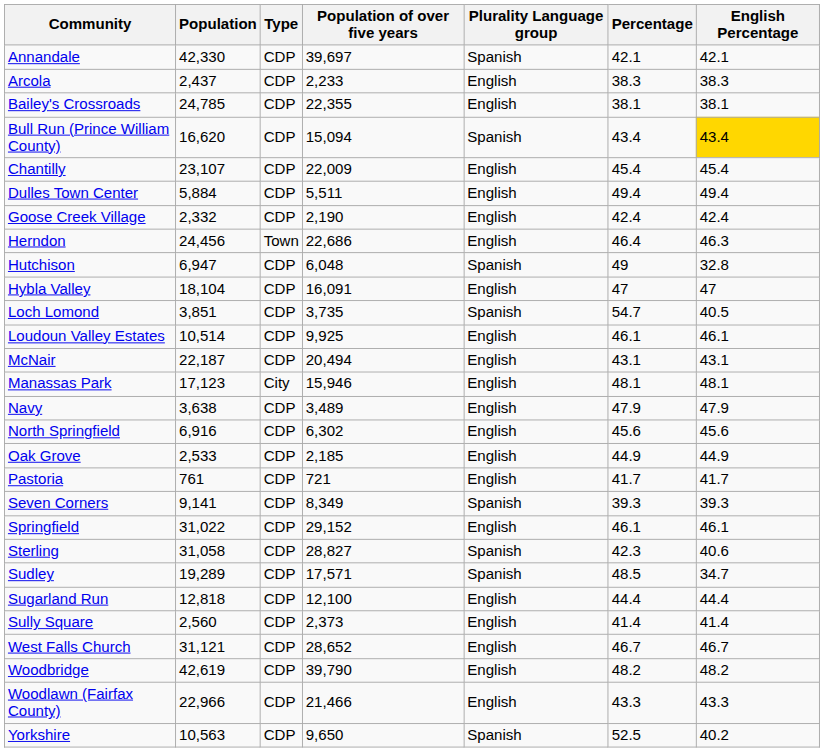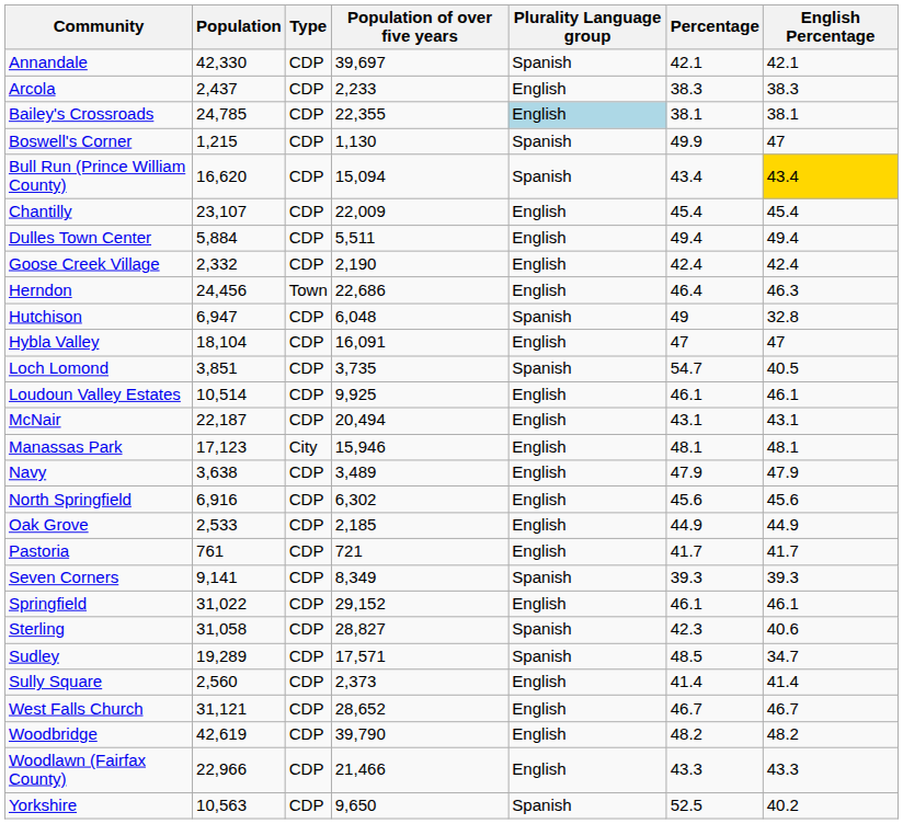 <table class="wikitable sortable">
 <tr>
 <th>Community</th>
 <th>Population</th>
 <th>Type</th>
 <th>Population of over five years</th>
 <th>Plurality Language group</th>
 <th>Percentage</th>
 <th>English Percentage</th>
 </tr>
 <tr>
 <td><a href='#'>Annandale</a></td>
 <td>42,330</td>
 <td>CDP</td>
 <td>39,697</td>
 <td>Spanish</td>
 <td>42.1</td>
 <td>42.1</td>
 </tr>
 <tr>
 <td><a href='#'>Arcola</a></td>
 <td>2,437</td>
 <td>CDP</td>
 <td>2,233</td>
 <td>English</td>
 <td>38.3</td>
 <td>38.3</td>
 </tr>
 <tr>
 <td><a href='#'>Bailey's Crossroads</a></td>
 <td>24,785</td>
 <td>CDP</td>
 <td>22,355</td>
-<td>English</td>
+<td style="background: lightblue;">English</td>
 <td>38.1</td>
 <td>38.1</td>
+</tr>
+<tr>
+<td><a href='#'>Boswell's Corner</a></td>
+<td>1,215</td>
+<td>CDP</td>
+<td>1,130</td>
+<td>Spanish</td>
+<td>49.9</td>
+<td>47</td>
 </tr>
 <tr>
 <td><a href='#'>Bull Run (Prince William County)</a></td>
 <td>16,620</td>
 <td>CDP</td>
 <td>15,094</td>
 <td>Spanish</td>
 <td>43.4</td>
 <td style="background: gold;">43.4</td>
 </tr>
 <tr>
 <td><a href='#'>Chantilly</a></td>
 <td>23,107</td>
 <td>CDP</td>
 <td>22,009</td>
 <td>English</td>
 <td>45.4</td>
 <td>45.4</td>
 </tr>
 <tr>
 <td><a href='#'>Dulles Town Center</a></td>
 <td>5,884</td>
 <td>CDP</td>
 <td>5,511</td>
 <td>English</td>
 <td>49.4</td>
 <td>49.4</td>
 </tr>
 <tr>
 <td><a href='#'>Goose Creek Village</a></td>
 <td>2,332</td>
 <td>CDP</td>
 <td>2,190</td>
 <td>English</td>
 <td>42.4</td>
 <td>42.4</td>
 </tr>
 <tr>
 <td><a href='#'>Herndon</a></td>
 <td>24,456</td>
 <td>Town</td>
 <td>22,686</td>
 <td>English</td>
 <td>46.4</td>
 <td>46.3</td>
 </tr>
 <tr>
 <td><a href='#'>Hutchison</a></td>
 <td>6,947</td>
 <td>CDP</td>
 <td>6,048</td>
 <td>Spanish</td>
 <td>49</td>
 <td>32.8</td>
 </tr>
 <tr>
 <td><a href='#'>Hybla Valley</a></td>
 <td>18,104</td>
 <td>CDP</td>
 <td>16,091</td>
 <td>English</td>
 <td>47</td>
 <td>47</td>
 </tr>
 <tr>
 <td><a href='#'>Loch Lomond</a></td>
 <td>3,851</td>
 <td>CDP</td>
 <td>3,735</td>
 <td>Spanish</td>
 <td>54.7</td>
 <td>40.5</td>
 </tr>
 <tr>
 <td><a href='#'>Loudoun Valley Estates</a></td>
 <td>10,514</td>
 <td>CDP</td>
 <td>9,925</td>
 <td>English</td>
 <td>46.1</td>
 <td>46.1</td>
 </tr>
 <tr>
 <td><a href='#'>McNair</a></td>
 <td>22,187</td>
 <td>CDP</td>
 <td>20,494</td>
 <td>English</td>
 <td>43.1</td>
 <td>43.1</td>
 </tr>
 <tr>
 <td><a href='#'>Manassas Park</a></td>
 <td>17,123</td>
 <td>City</td>
 <td>15,946</td>
 <td>English</td>
 <td>48.1</td>
 <td>48.1</td>
 </tr>
 <tr>
 <td><a href='#'>Navy</a></td>
 <td>3,638</td>
 <td>CDP</td>
 <td>3,489</td>
 <td>English</td>
 <td>47.9</td>
 <td>47.9</td>
 </tr>
 <tr>
 <td><a href='#'>North Springfield</a></td>
 <td>6,916</td>
 <td>CDP</td>
 <td>6,302</td>
 <td>English</td>
 <td>45.6</td>
 <td>45.6</td>
 </tr>
 <tr>
 <td><a href='#'>Oak Grove</a></td>
 <td>2,533</td>
 <td>CDP</td>
 <td>2,185</td>
 <td>English</td>
 <td>44.9</td>
 <td>44.9</td>
 </tr>
 <tr>
 <td><a href='#'>Pastoria</a></td>
 <td>761</td>
 <td>CDP</td>
 <td>721</td>
 <td>English</td>
 <td>41.7</td>
 <td>41.7</td>
 </tr>
 <tr>
 <td><a href='#'>Seven Corners</a></td>
 <td>9,141</td>
 <td>CDP</td>
 <td>8,349</td>
 <td>Spanish</td>
 <td>39.3</td>
 <td>39.3</td>
 </tr>
 <tr>
 <td><a href='#'>Springfield</a></td>
 <td>31,022</td>
 <td>CDP</td>
 <td>29,152</td>
 <td>English</td>
 <td>46.1</td>
 <td>46.1</td>
 </tr>
 <tr>
 <td><a href='#'>Sterling</a></td>
 <td>31,058</td>
 <td>CDP</td>
 <td>28,827</td>
 <td>Spanish</td>
 <td>42.3</td>
 <td>40.6</td>
 </tr>
 <tr>
 <td><a href='#'>Sudley</a></td>
 <td>19,289</td>
 <td>CDP</td>
 <td>17,571</td>
 <td>Spanish</td>
 <td>48.5</td>
 <td>34.7</td>
 </tr>
 <tr>
-<td><a href='#'>Sugarland Run</a></td>
-<td>12,818</td>
-<td>CDP</td>
-<td>12,100</td>
-<td>English</td>
-<td>44.4</td>
-<td>44.4</td>
-</tr>
-<tr>
 <td><a href='#'>Sully Square</a></td>
 <td>2,560</td>
 <td>CDP</td>
 <td>2,373</td>
 <td>English</td>
 <td>41.4</td>
 <td>41.4</td>
 </tr>
 <tr>
 <td><a href='#'>West Falls Church</a></td>
 <td>31,121</td>
 <td>CDP</td>
 <td>28,652</td>
 <td>English</td>
 <td>46.7</td>
 <td>46.7</td>
 </tr>
 <tr>
 <td><a href='#'>Woodbridge</a></td>
 <td>42,619</td>
 <td>CDP</td>
 <td>39,790</td>
 <td>English</td>
 <td>48.2</td>
 <td>48.2</td>
 </tr>
 <tr>
 <td><a href='#'>Woodlawn (Fairfax County)</a></td>
 <td>22,966</td>
 <td>CDP</td>
 <td>21,466</td>
 <td>English</td>
 <td>43.3</td>
 <td>43.3</td>
 </tr>
 <tr>
 <td><a href='#'>Yorkshire</a></td>
 <td>10,563</td>
 <td>CDP</td>
 <td>9,650</td>
 <td>Spanish</td>
 <td>52.5</td>
 <td>40.2</td>
 </tr>
 </table>
